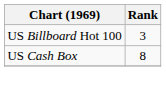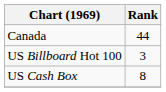 <table class="wikitable sortable">
 <tr>
 <th>Chart (1969)</th>
 <th style="text-align:center;">Rank</th>
+</tr>
+<tr>
+<td>Canada </td>
+<td style="text-align:center;">44</td>
 </tr>
 <tr>
 <td>US <em>Billboard</em> Hot 100</td>
 <td style="text-align:center;">3</td>
 </tr>
 <tr>
 <td>US <em>Cash Box</em> </td>
 <td style="text-align:center;">8</td>
 </tr>
 <tr>
 </tr>
 </table>
